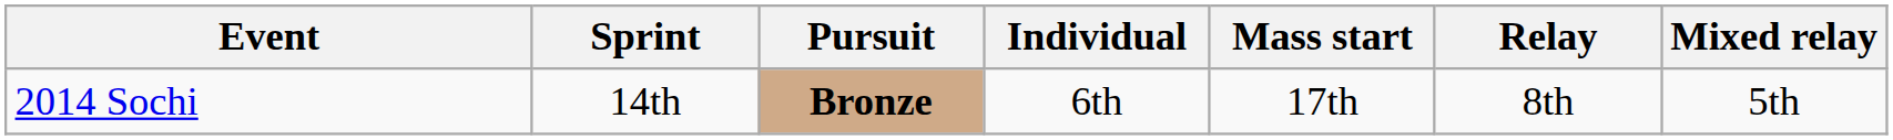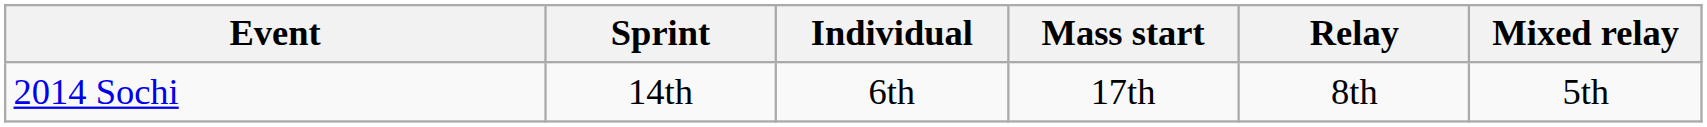 <table class="wikitable" style="text-align: center;">
 <tr>
 <th width="28%">Event</th>
 <th width="12%">Sprint</th>
-<th width="12%">Pursuit</th>
 <th width="12%">Individual</th>
 <th width="12%">Mass start</th>
 <th width="12%">Relay</th>
 <th width="12%">Mixed relay</th>
 </tr>
 <tr>
 <td align=left> <a href='#'>2014 Sochi</a></td>
 <td>14th</td>
-<td align=center bgcolor="#CFAA88"><strong>Bronze</strong></td>
 <td>6th</td>
 <td>17th</td>
 <td>8th</td>
 <td>5th</td>
 </tr>
 </table>
